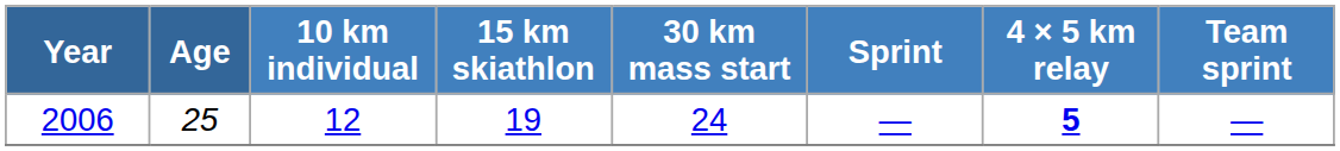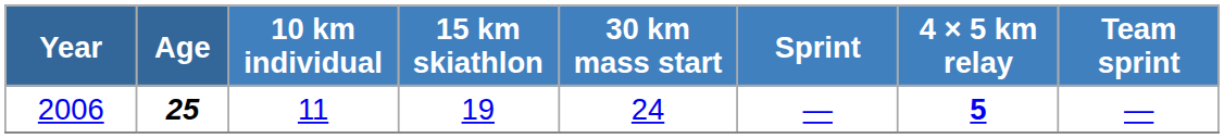 <table class="wikitable" style="font-size:95%; text-align:center; border:grey solid 1px; border-collapse:collapse; background:#ffffff;">
 <tr>
 <th style="background-color:#369; color:white; width:60px;"> Year </th>
 <th style="background-color:#369; color:white; width:40px;"> Age </th>
 <th style="background-color:#4180be; color:white; width:75px;"> 10 km <br> individual </th>
 <th style="background-color:#4180be; color:white; width:75px;"> 15 km <br> skiathlon </th>
 <th style="background-color:#4180be; color:white; width:75px;"> 30 km <br> mass start </th>
 <th style="background-color:#4180be; color:white; width:75px;"> Sprint </th>
 <th style="background-color:#4180be; color:white; width:75px;"> 4 × 5 km <br> relay </th>
 <th style="background-color:#4180be; color:white; width:75px;"> Team <br> sprint </th>
 </tr>
 <tr>
 <td><a href='#'>2006</a></td>
-<td><em>25</em></td>
-<td><a href='#'>12</a></td>
+<td><strong><em>25</em></strong></td>
+<td><a href='#'>11</a></td>
 <td><a href='#'>19</a></td>
 <td><a href='#'>24</a></td>
 <td><a href='#'>—</a></td>
 <td><strong><a href='#'>5</a></strong></td>
 <td><a href='#'>—</a></td>
 </tr>
 <tr>
 </tr>
 </table>
